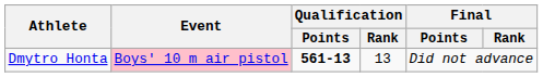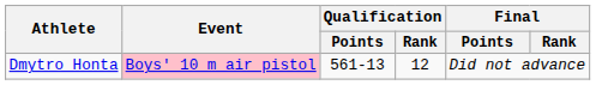 <table class="wikitable" style="text-align:center; font-size:90%">
 <tr>
 <th rowspan="2">Athlete</th>
 <th rowspan="2">Event</th>
 <th colspan="2">Qualification</th>
 <th colspan="2">Final</th>
 </tr>
 <tr style="font-size:95%">
 <th>Points</th>
 <th>Rank</th>
 <th>Points</th>
 <th>Rank</th>
 </tr>
 <tr>
 <td align=left><a href='#'>Dmytro Honta</a></td>
 <td align=left style="background: pink;"><a href='#'>Boys' 10 m air pistol</a></td>
-<td><strong>561-13</strong></td>
-<td>13</td>
+<td>561-13</td>
+<td>12</td>
 <td Colspan=2><em>Did not advance</em></td>
 </tr>
 </table>
